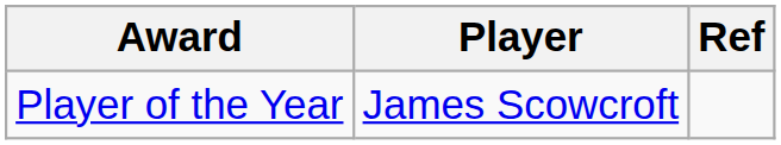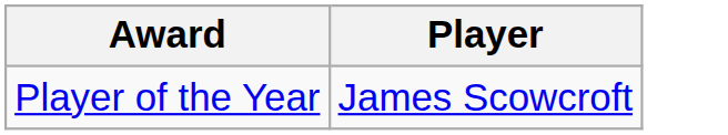 <table class="wikitable" style="text-align:center">
 <tr>
 <th width=0%>Award</th>
 <th width=0%>Player</th>
-<th width=0%>Ref</th>
 </tr>
 <tr>
 <td><a href='#'>Player of the Year</a></td>
 <td> <a href='#'>James Scowcroft</a></td>
-<td></td>
 </tr>
 </table>
